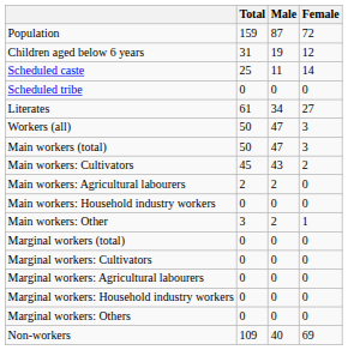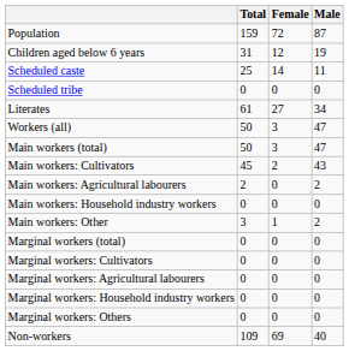 <table class="wikitable sortable">
 <tr>
 <th></th>
 <th>Total</th>
+<th>Female</th>
 <th>Male</th>
-<th>Female</th>
 </tr>
 <tr>
 <td>Population</td>
 <td>159</td>
+<td>72</td>
 <td>87</td>
-<td>72</td>
 </tr>
 <tr>
 <td>Children aged below 6 years</td>
 <td>31</td>
+<td>12</td>
 <td>19</td>
-<td>12</td>
 </tr>
 <tr>
 <td><a href='#'>Scheduled caste</a></td>
 <td>25</td>
+<td>14</td>
 <td>11</td>
-<td>14</td>
 </tr>
 <tr>
 <td><a href='#'>Scheduled tribe</a></td>
 <td>0</td>
 <td>0</td>
 <td>0</td>
 </tr>
 <tr>
 <td>Literates</td>
 <td>61</td>
+<td>27</td>
 <td>34</td>
-<td>27</td>
 </tr>
 <tr>
 <td>Workers (all)</td>
 <td>50</td>
+<td>3</td>
 <td>47</td>
-<td>3</td>
 </tr>
 <tr>
 <td>Main workers (total)</td>
 <td>50</td>
+<td>3</td>
 <td>47</td>
-<td>3</td>
 </tr>
 <tr>
 <td>Main workers: Cultivators</td>
 <td>45</td>
+<td>2</td>
 <td>43</td>
-<td>2</td>
 </tr>
 <tr>
 <td>Main workers: Agricultural labourers</td>
 <td>2</td>
+<td>0</td>
 <td>2</td>
-<td>0</td>
 </tr>
 <tr>
 <td>Main workers: Household industry workers</td>
 <td>0</td>
 <td>0</td>
 <td>0</td>
 </tr>
 <tr>
 <td>Main workers: Other</td>
 <td>3</td>
+<td>1</td>
 <td>2</td>
-<td>1</td>
 </tr>
 <tr>
 <td>Marginal workers (total)</td>
 <td>0</td>
 <td>0</td>
 <td>0</td>
 </tr>
 <tr>
 <td>Marginal workers: Cultivators</td>
 <td>0</td>
 <td>0</td>
 <td>0</td>
 </tr>
 <tr>
 <td>Marginal workers: Agricultural labourers</td>
 <td>0</td>
 <td>0</td>
 <td>0</td>
 </tr>
 <tr>
 <td>Marginal workers: Household industry workers</td>
 <td>0</td>
 <td>0</td>
 <td>0</td>
 </tr>
 <tr>
 <td>Marginal workers: Others</td>
 <td>0</td>
 <td>0</td>
 <td>0</td>
 </tr>
 <tr>
 <td>Non-workers</td>
 <td>109</td>
+<td>69</td>
 <td>40</td>
-<td>69</td>
 </tr>
 </table>
